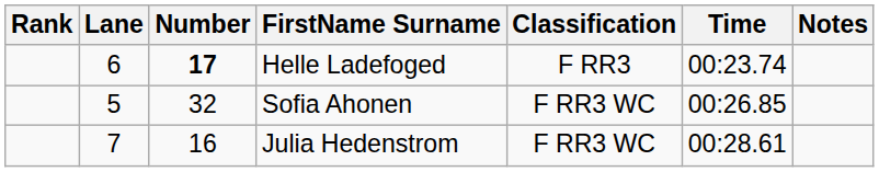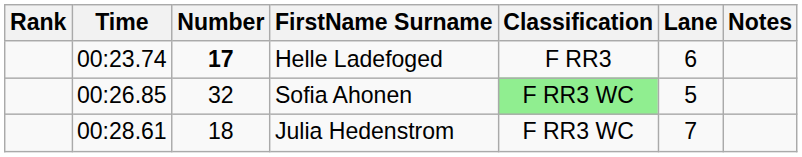 <table class="wikitable sortable" style="text-align:center">
 <tr>
 <th>Rank</th>
-<th>Lane</th>
+<th>Time</th>
 <th>Number</th>
 <th>FirstName Surname</th>
 <th>Classification</th>
-<th>Time</th>
+<th>Lane</th>
 <th>Notes</th>
 </tr>
 <tr>
 <td></td>
-<td>6</td>
+<td>00:23.74</td>
 <td><strong>17</strong></td>
 <td style="text-align:left"> Helle Ladefoged</td>
 <td>F RR3</td>
-<td>00:23.74</td>
+<td>6</td>
 <td></td>
 </tr>
 <tr>
 <td></td>
-<td>5</td>
+<td>00:26.85</td>
 <td>32</td>
 <td style="text-align:left"> Sofia Ahonen</td>
-<td>F RR3 WC</td>
-<td>00:26.85</td>
+<td style="background: lightgreen;">F RR3 WC</td>
+<td>5</td>
 <td></td>
 </tr>
 <tr>
 <td></td>
-<td>7</td>
-<td>16</td>
+<td>00:28.61</td>
+<td>18</td>
 <td style="text-align:left"> Julia Hedenstrom</td>
 <td>F RR3 WC</td>
-<td>00:28.61</td>
+<td>7</td>
 <td></td>
 </tr>
 </table>
